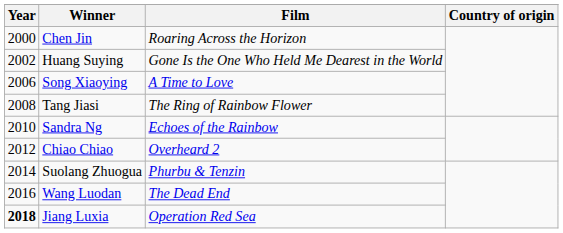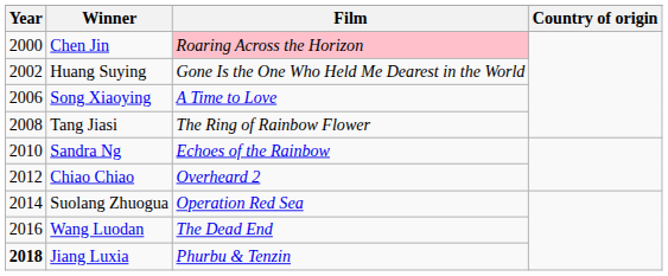 <table class="wikitable">
 <tr>
 </tr>
 <tr>
 <th>Year</th>
 <th>Winner</th>
 <th>Film</th>
 <th>Country of origin</th>
 </tr>
 <tr>
 <td>2000</td>
 <td><a href='#'>Chen Jin</a></td>
-<td><em>Roaring Across the Horizon</em></td>
+<td style="background: pink;"><em>Roaring Across the Horizon</em></td>
 <td rowspan=4></td>
 </tr>
 <tr>
 <td>2002</td>
 <td>Huang Suying</td>
 <td><em>Gone Is the One Who Held Me Dearest in the World</em></td>
 </tr>
 <tr>
 <td>2006</td>
 <td><a href='#'>Song Xiaoying</a></td>
 <td><em><a href='#'>A Time to Love</a></em></td>
 </tr>
 <tr>
 <td>2008</td>
 <td>Tang Jiasi</td>
 <td><em>The Ring of Rainbow Flower</em></td>
 </tr>
 <tr>
 <td>2010</td>
 <td><a href='#'>Sandra Ng</a></td>
 <td><em><a href='#'>Echoes of the Rainbow</a></em></td>
 <td rowspan=2></td>
 </tr>
 <tr>
 <td>2012</td>
 <td><a href='#'>Chiao Chiao</a></td>
 <td><em><a href='#'>Overheard 2</a></em></td>
 </tr>
 <tr>
 <td>2014</td>
 <td>Suolang Zhuogua</td>
-<td><em><a href='#'>Phurbu & Tenzin</a></em></td>
+<td><em><a href='#'>Operation Red Sea</a></em></td>
 <td rowspan=3></td>
 </tr>
 <tr>
 <td>2016</td>
 <td><a href='#'>Wang Luodan</a></td>
 <td><em><a href='#'>The Dead End</a></em></td>
 </tr>
 <tr>
 <td><strong>2018</strong></td>
 <td><a href='#'>Jiang Luxia</a></td>
-<td><em><a href='#'>Operation Red Sea</a></em></td>
+<td><em><a href='#'>Phurbu & Tenzin</a></em></td>
 </tr>
 </table>
